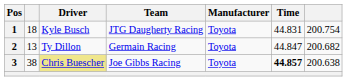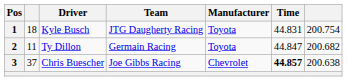 <table class="wikitable" style="font-size:95%">
 <tr>
 <th>Pos</th>
 <th></th>
 <th>Driver</th>
 <th>Team</th>
 <th>Manufacturer</th>
 <th>Time</th>
 <th></th>
 </tr>
 <tr>
 <th>1</th>
 <td>18</td>
 <td><a href='#'>Kyle Busch</a></td>
 <td><a href='#'>JTG Daugherty Racing</a></td>
 <td><a href='#'>Toyota</a></td>
 <td>44.831</td>
 <td>200.754</td>
 </tr>
 <tr>
 <th>2</th>
-<td>13</td>
+<td>11</td>
 <td><a href='#'>Ty Dillon</a></td>
 <td><a href='#'>Germain Racing</a></td>
 <td><a href='#'>Toyota</a></td>
 <td>44.847</td>
 <td>200.682</td>
 </tr>
 <tr>
 <th>3</th>
-<td>38</td>
-<td style="background: khaki;"><a href='#'>Chris Buescher</a></td>
+<td>37</td>
+<td><a href='#'>Chris Buescher</a></td>
 <td><a href='#'>Joe Gibbs Racing</a></td>
-<td><a href='#'>Toyota</a></td>
+<td><a href='#'>Chevrolet</a></td>
 <td><strong>44.857</strong></td>
 <td>200.638</td>
 </tr>
 <tr>
 <th colspan="7"></th>
 </tr>
 </table>
